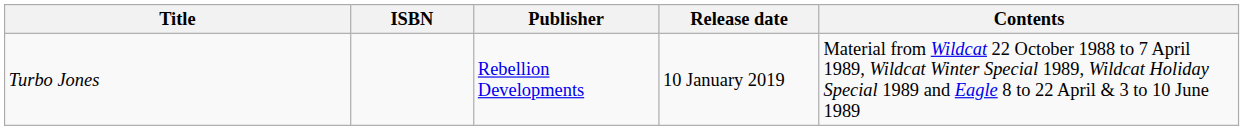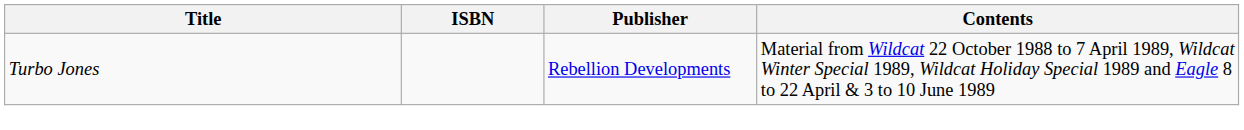 <table class="wikitable" width="85%">
 <tr>
 <th width=28%>Title</th>
 <th width=10%>ISBN</th>
 <th width=15%>Publisher</th>
-<th width=13%>Release date</th>
 <th width=34%>Contents</th>
 </tr>
 <tr>
 <td><em>Turbo Jones</em></td>
 <td></td>
 <td><a href='#'>Rebellion Developments</a></td>
-<td>10 January 2019</td>
 <td>Material from <em><a href='#'>Wildcat</a></em> 22 October 1988 to 7 April 1989, <em>Wildcat Winter Special</em> 1989, <em>Wildcat Holiday Special</em> 1989 and <em><a href='#'>Eagle</a></em> 8 to 22 April & 3 to 10 June 1989</td>
 </tr>
 </table>
